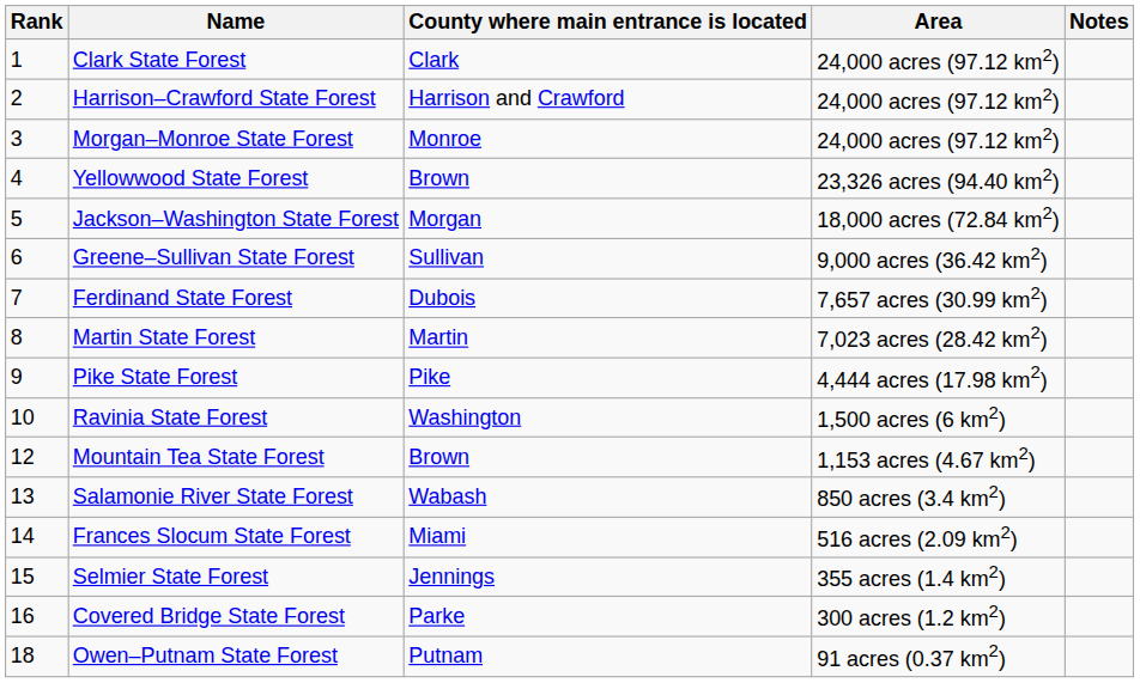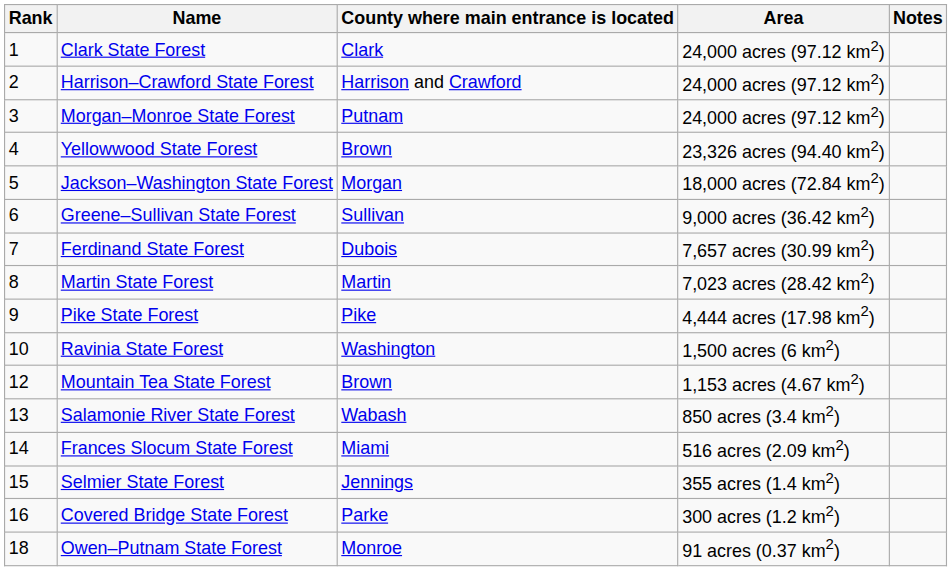 <table class="wikitable sortable">
 <tr>
 <th>Rank</th>
 <th>Name</th>
 <th>County where main entrance is located</th>
 <th>Area</th>
 <th>Notes</th>
 </tr>
 <tr>
 <td>1</td>
 <td><a href='#'>Clark State Forest</a></td>
 <td><div><a href='#'>Clark</a></div></td>
 <td><div>24,000 acres (97.12 km<sup>2</sup>)</div></td>
 <td></td>
 </tr>
 <tr>
 <td>2</td>
 <td><a href='#'>Harrison–Crawford State Forest</a></td>
 <td><div><a href='#'>Harrison</a> and <a href='#'>Crawford</a></div></td>
 <td><div>24,000 acres (97.12 km<sup>2</sup>)</div></td>
 <td></td>
 </tr>
 <tr>
 <td>3</td>
 <td><a href='#'>Morgan–Monroe State Forest</a></td>
-<td><div><a href='#'>Monroe</a></div></td>
+<td><div><a href='#'>Putnam</a></div></td>
 <td><div>24,000 acres (97.12 km<sup>2</sup>)</div></td>
 <td></td>
 </tr>
 <tr>
 <td>4</td>
 <td><a href='#'>Yellowwood State Forest</a></td>
 <td><div><a href='#'>Brown</a></div></td>
 <td><div>23,326 acres (94.40 km<sup>2</sup>)</div></td>
 <td></td>
 </tr>
 <tr>
 <td>5</td>
 <td><a href='#'>Jackson–Washington State Forest</a></td>
 <td><div><a href='#'>Morgan</a></div></td>
 <td><div>18,000 acres (72.84 km<sup>2</sup>)</div></td>
 <td></td>
 </tr>
 <tr>
 <td>6</td>
 <td><a href='#'>Greene–Sullivan State Forest</a></td>
 <td><div><a href='#'>Sullivan</a></div></td>
 <td><div>9,000 acres (36.42 km<sup>2</sup>)</div></td>
 <td></td>
 </tr>
 <tr>
 <td>7</td>
 <td><a href='#'>Ferdinand State Forest</a></td>
 <td><div><a href='#'>Dubois</a></div></td>
 <td><div>7,657 acres (30.99 km<sup>2</sup>)</div></td>
 <td></td>
 </tr>
 <tr>
 <td>8</td>
 <td><a href='#'>Martin State Forest</a></td>
 <td><div><a href='#'>Martin</a></div></td>
 <td><div>7,023 acres (28.42 km<sup>2</sup>)</div></td>
 <td></td>
 </tr>
 <tr>
 <td>9</td>
 <td><a href='#'>Pike State Forest</a></td>
 <td><div><a href='#'>Pike</a></div></td>
 <td><div>4,444 acres (17.98 km<sup>2</sup>)</div></td>
 <td></td>
 </tr>
 <tr>
 <td>10</td>
 <td><a href='#'>Ravinia State Forest</a></td>
 <td><div><a href='#'>Washington</a></div></td>
 <td><div>1,500 acres (6 km<sup>2</sup>)</div></td>
 <td></td>
 </tr>
 <tr>
 <td>12</td>
 <td><a href='#'>Mountain Tea State Forest</a></td>
 <td><div><a href='#'>Brown</a></div></td>
 <td><div>1,153 acres (4.67 km<sup>2</sup>)</div></td>
 <td></td>
 </tr>
 <tr>
 <td>13</td>
 <td><a href='#'>Salamonie River State Forest</a></td>
 <td><div><a href='#'>Wabash</a></div></td>
 <td><div>850 acres (3.4 km<sup>2</sup>)</div></td>
 <td></td>
 </tr>
 <tr>
 <td>14</td>
 <td><a href='#'>Frances Slocum State Forest</a></td>
 <td><div><a href='#'>Miami</a></div></td>
 <td><div>516 acres (2.09 km<sup>2</sup>)</div></td>
 <td></td>
 </tr>
 <tr>
 <td>15</td>
 <td><a href='#'>Selmier State Forest</a></td>
 <td><div><a href='#'>Jennings</a></div></td>
 <td><div>355 acres (1.4 km<sup>2</sup>)</div></td>
 <td></td>
 </tr>
 <tr>
 <td>16</td>
 <td><a href='#'>Covered Bridge State Forest</a></td>
 <td><div><a href='#'>Parke</a></div></td>
 <td><div>300 acres (1.2 km<sup>2</sup>)</div></td>
 <td></td>
 </tr>
 <tr>
 <td>18</td>
 <td><a href='#'>Owen–Putnam State Forest</a></td>
-<td><div><a href='#'>Putnam</a></div></td>
+<td><div><a href='#'>Monroe</a></div></td>
 <td><div>91 acres (0.37 km<sup>2</sup>)</div></td>
 <td></td>
 </tr>
 </table>
